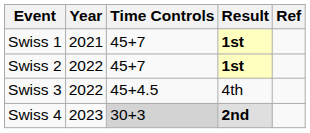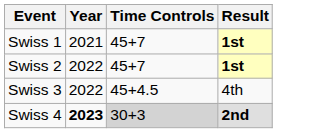 <table class="wikitable">
 <tr>
 <th>Event</th>
 <th>Year</th>
 <th>Time Controls</th>
 <th>Result</th>
-<th>Ref</th>
 </tr>
 <tr>
 <td>Swiss 1</td>
 <td>2021</td>
 <td>45+7</td>
 <td style="background:#FFFFBF;"><strong>1st</strong></td>
-<td></td>
 </tr>
 <tr>
 <td>Swiss 2</td>
 <td>2022</td>
 <td>45+7</td>
 <td style="background:#FFFFBF;"><strong>1st</strong></td>
-<td></td>
 </tr>
 <tr>
 <td>Swiss 3</td>
 <td>2022</td>
 <td>45+4.5</td>
 <td>4th</td>
-<td></td>
 </tr>
 <tr>
 <td>Swiss 4</td>
-<td>2023</td>
+<td><strong>2023</strong></td>
 <td style="background: lightgrey;">30+3</td>
 <td style="background:#DFDFDF;"><strong>2nd</strong></td>
-<td></td>
 </tr>
 </table>
